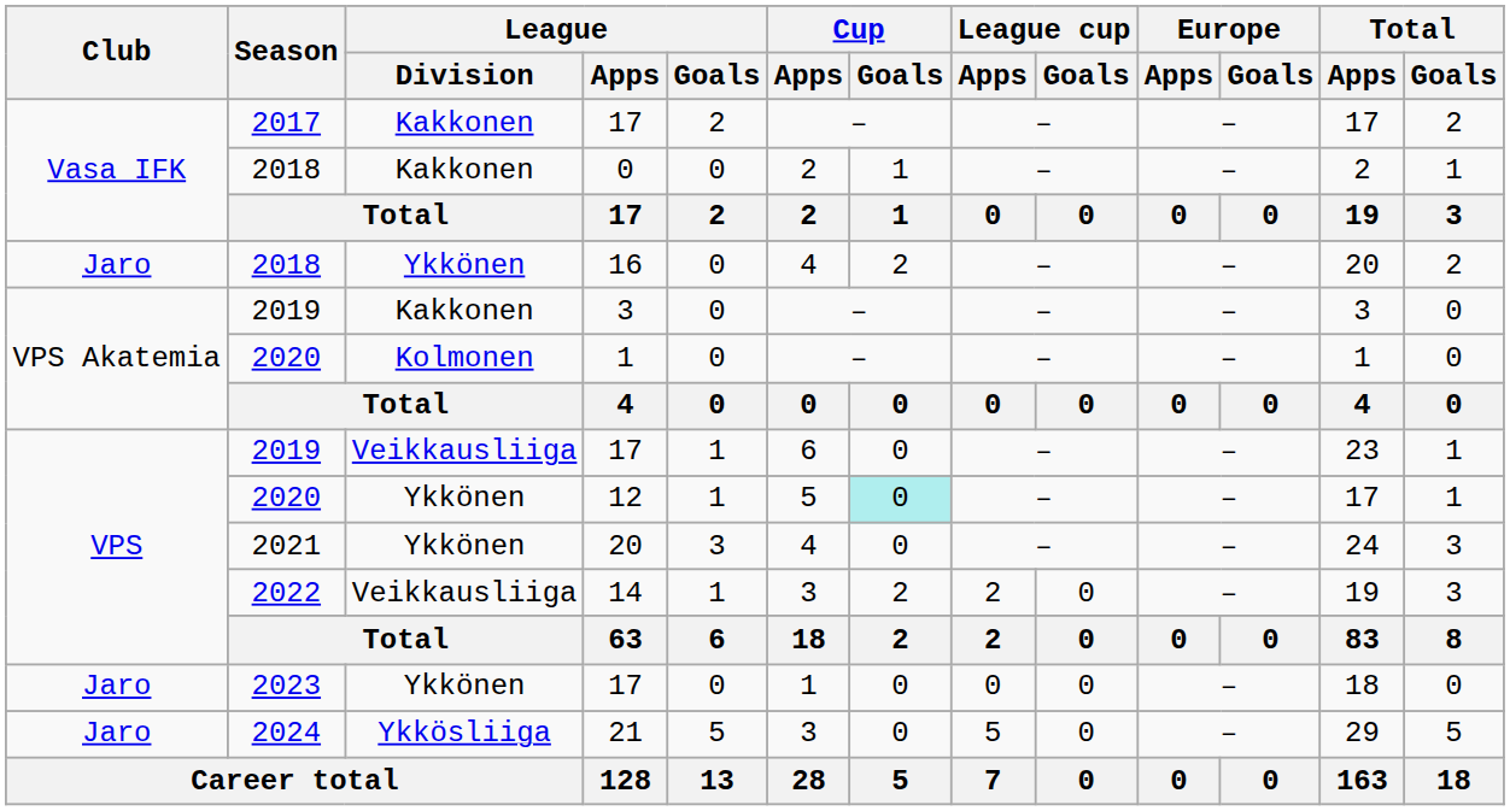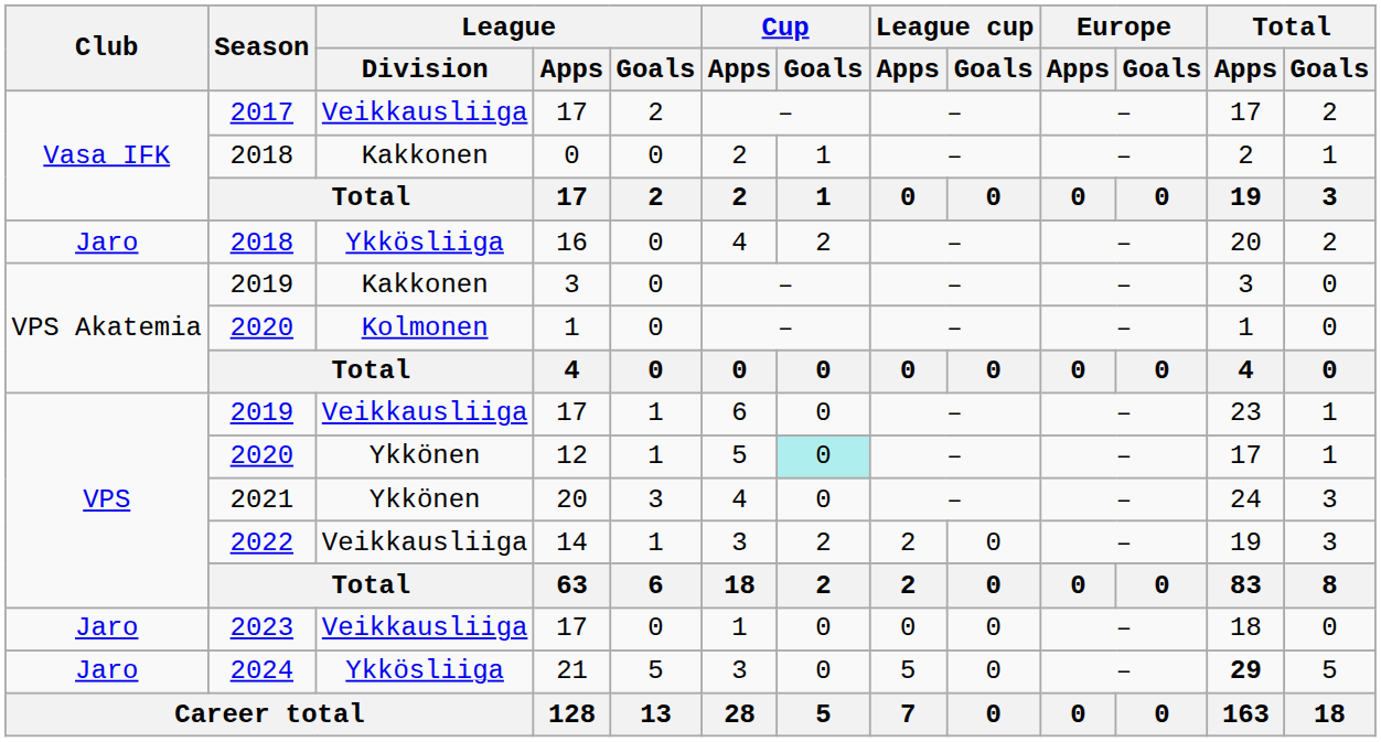 <table class="wikitable" style="text-align:center">
 <tr>
 <th rowspan="2">Club</th>
 <th rowspan="2">Season</th>
 <th colspan="3">League</th>
 <th colspan="2"><a href='#'>Cup</a></th>
 <th colspan="2">League cup</th>
 <th colspan="2">Europe</th>
 <th colspan="2">Total</th>
 </tr>
 <tr>
 <th>Division</th>
 <th>Apps</th>
 <th>Goals</th>
 <th>Apps</th>
 <th>Goals</th>
 <th>Apps</th>
 <th>Goals</th>
 <th>Apps</th>
 <th>Goals</th>
 <th>Apps</th>
 <th>Goals</th>
 </tr>
 <tr>
 <td rowspan=3><a href='#'>Vasa IFK</a></td>
 <td><a href='#'>2017</a></td>
-<td><a href='#'>Kakkonen</a></td>
+<td><a href='#'>Veikkausliiga</a></td>
 <td>17</td>
 <td>2</td>
 <td colspan=2>–</td>
 <td colspan=2>–</td>
 <td colspan=2>–</td>
 <td>17</td>
 <td>2</td>
 </tr>
 <tr>
 <td>2018</td>
 <td>Kakkonen</td>
 <td>0</td>
 <td>0</td>
 <td>2</td>
 <td>1</td>
 <td colspan=2>–</td>
 <td colspan=2>–</td>
 <td>2</td>
 <td>1</td>
 </tr>
 <tr>
 <th colspan="2">Total</th>
 <th>17</th>
 <th>2</th>
 <th>2</th>
 <th>1</th>
 <th>0</th>
 <th>0</th>
 <th>0</th>
 <th>0</th>
 <th>19</th>
 <th>3</th>
 </tr>
 <tr>
 <td><a href='#'>Jaro</a></td>
 <td><a href='#'>2018</a></td>
-<td><a href='#'>Ykkönen</a></td>
+<td><a href='#'>Ykkösliiga</a></td>
 <td>16</td>
 <td>0</td>
 <td>4</td>
 <td>2</td>
 <td colspan=2>–</td>
 <td colspan=2>–</td>
 <td>20</td>
 <td>2</td>
 </tr>
 <tr>
 <td rowspan=3>VPS Akatemia</td>
 <td>2019</td>
 <td>Kakkonen</td>
 <td>3</td>
 <td>0</td>
 <td colspan=2>–</td>
 <td colspan=2>–</td>
 <td colspan=2>–</td>
 <td>3</td>
 <td>0</td>
 </tr>
 <tr>
 <td><a href='#'>2020</a></td>
 <td><a href='#'>Kolmonen</a></td>
 <td>1</td>
 <td>0</td>
 <td colspan=2>–</td>
 <td colspan=2>–</td>
 <td colspan=2>–</td>
 <td>1</td>
 <td>0</td>
 </tr>
 <tr>
 <th colspan="2">Total</th>
 <th>4</th>
 <th>0</th>
 <th>0</th>
 <th>0</th>
 <th>0</th>
 <th>0</th>
 <th>0</th>
 <th>0</th>
 <th>4</th>
 <th>0</th>
 </tr>
 <tr>
 <td rowspan=5><a href='#'>VPS</a></td>
 <td><a href='#'>2019</a></td>
 <td><a href='#'>Veikkausliiga</a></td>
 <td>17</td>
 <td>1</td>
 <td>6</td>
 <td>0</td>
 <td colspan=2>–</td>
 <td colspan=2>–</td>
 <td>23</td>
 <td>1</td>
 </tr>
 <tr>
 <td><a href='#'>2020</a></td>
 <td>Ykkönen</td>
 <td>12</td>
 <td>1</td>
 <td>5</td>
 <td style="background: paleturquoise;">0</td>
 <td colspan=2>–</td>
 <td colspan=2>–</td>
 <td>17</td>
 <td>1</td>
 </tr>
 <tr>
 <td>2021</td>
 <td>Ykkönen</td>
 <td>20</td>
 <td>3</td>
 <td>4</td>
 <td>0</td>
 <td colspan=2>–</td>
 <td colspan=2>–</td>
 <td>24</td>
 <td>3</td>
 </tr>
 <tr>
 <td><a href='#'>2022</a></td>
 <td>Veikkausliiga</td>
 <td>14</td>
 <td>1</td>
 <td>3</td>
 <td>2</td>
 <td>2</td>
 <td>0</td>
 <td colspan=2>–</td>
 <td>19</td>
 <td>3</td>
 </tr>
 <tr>
 <th colspan="2">Total</th>
 <th>63</th>
 <th>6</th>
 <th>18</th>
 <th>2</th>
 <th>2</th>
 <th>0</th>
 <th>0</th>
 <th>0</th>
 <th>83</th>
 <th>8</th>
 </tr>
 <tr>
 <td><a href='#'>Jaro</a></td>
 <td><a href='#'>2023</a></td>
-<td>Ykkönen</td>
+<td><a href='#'>Veikkausliiga</a></td>
 <td>17</td>
 <td>0</td>
 <td>1</td>
 <td>0</td>
 <td>0</td>
 <td>0</td>
 <td colspan=2>–</td>
 <td>18</td>
 <td>0</td>
 </tr>
 <tr>
 <td><a href='#'>Jaro</a></td>
 <td><a href='#'>2024</a></td>
 <td><a href='#'>Ykkösliiga</a></td>
 <td>21</td>
 <td>5</td>
 <td>3</td>
 <td>0</td>
 <td>5</td>
 <td>0</td>
 <td colspan=2>–</td>
-<td>29</td>
+<td><strong>29</strong></td>
 <td>5</td>
 </tr>
 <tr>
 <th colspan="3">Career total</th>
 <th>128</th>
 <th>13</th>
 <th>28</th>
 <th>5</th>
 <th>7</th>
 <th>0</th>
 <th>0</th>
 <th>0</th>
 <th>163</th>
 <th>18</th>
 </tr>
 </table>
